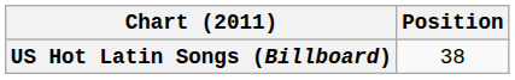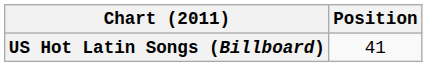 <table class="wikitable plainrowheaders" style="text-align:center">
 <tr>
 <th scope="col">Chart (2011)</th>
 <th scope="col">Position</th>
 </tr>
 <tr>
 <th scope="row">US Hot Latin Songs (<em>Billboard</em>)</th>
-<td>38</td>
+<td>41</td>
 </tr>
 </table>
